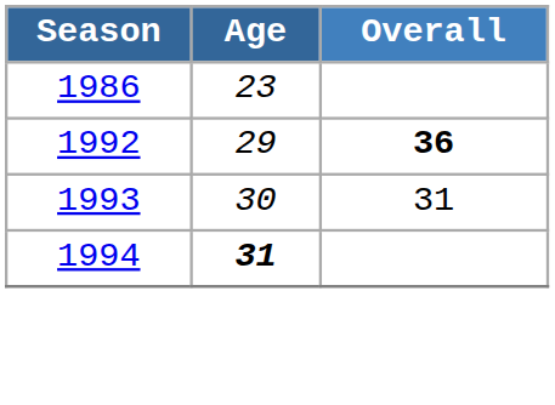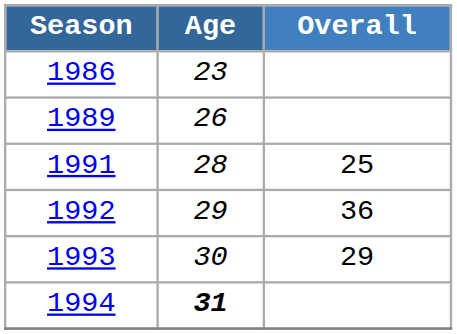 <table class="wikitable" style="font-size:95%; text-align:center; border:grey solid 1px; border-collapse:collapse; background:#ffffff;">
 <tr>
 <th style="background-color:#369; color:white; width:60px;"> Season </th>
 <th style="background-color:#369; color:white; width:40px;"> Age </th>
 <th style="background-color:#4180be; color:white; width:75px;">Overall</th>
 </tr>
 <tr>
 <td><a href='#'>1986</a></td>
 <td><em>23</em></td>
 <td></td>
 </tr>
 <tr>
+<td><a href='#'>1989</a></td>
+<td><em>26</em></td>
+<td></td>
+</tr>
+<tr>
+<td><a href='#'>1991</a></td>
+<td><em>28</em></td>
+<td>25</td>
+</tr>
+<tr>
 <td><a href='#'>1992</a></td>
 <td><em>29</em></td>
-<td><strong>36</strong></td>
+<td>36</td>
 </tr>
 <tr>
 <td><a href='#'>1993</a></td>
 <td><em>30</em></td>
-<td>31</td>
+<td>29</td>
 </tr>
 <tr>
 <td><a href='#'>1994</a></td>
 <td><strong><em>31</em></strong></td>
 <td></td>
 </tr>
 <tr>
 </tr>
 </table>
